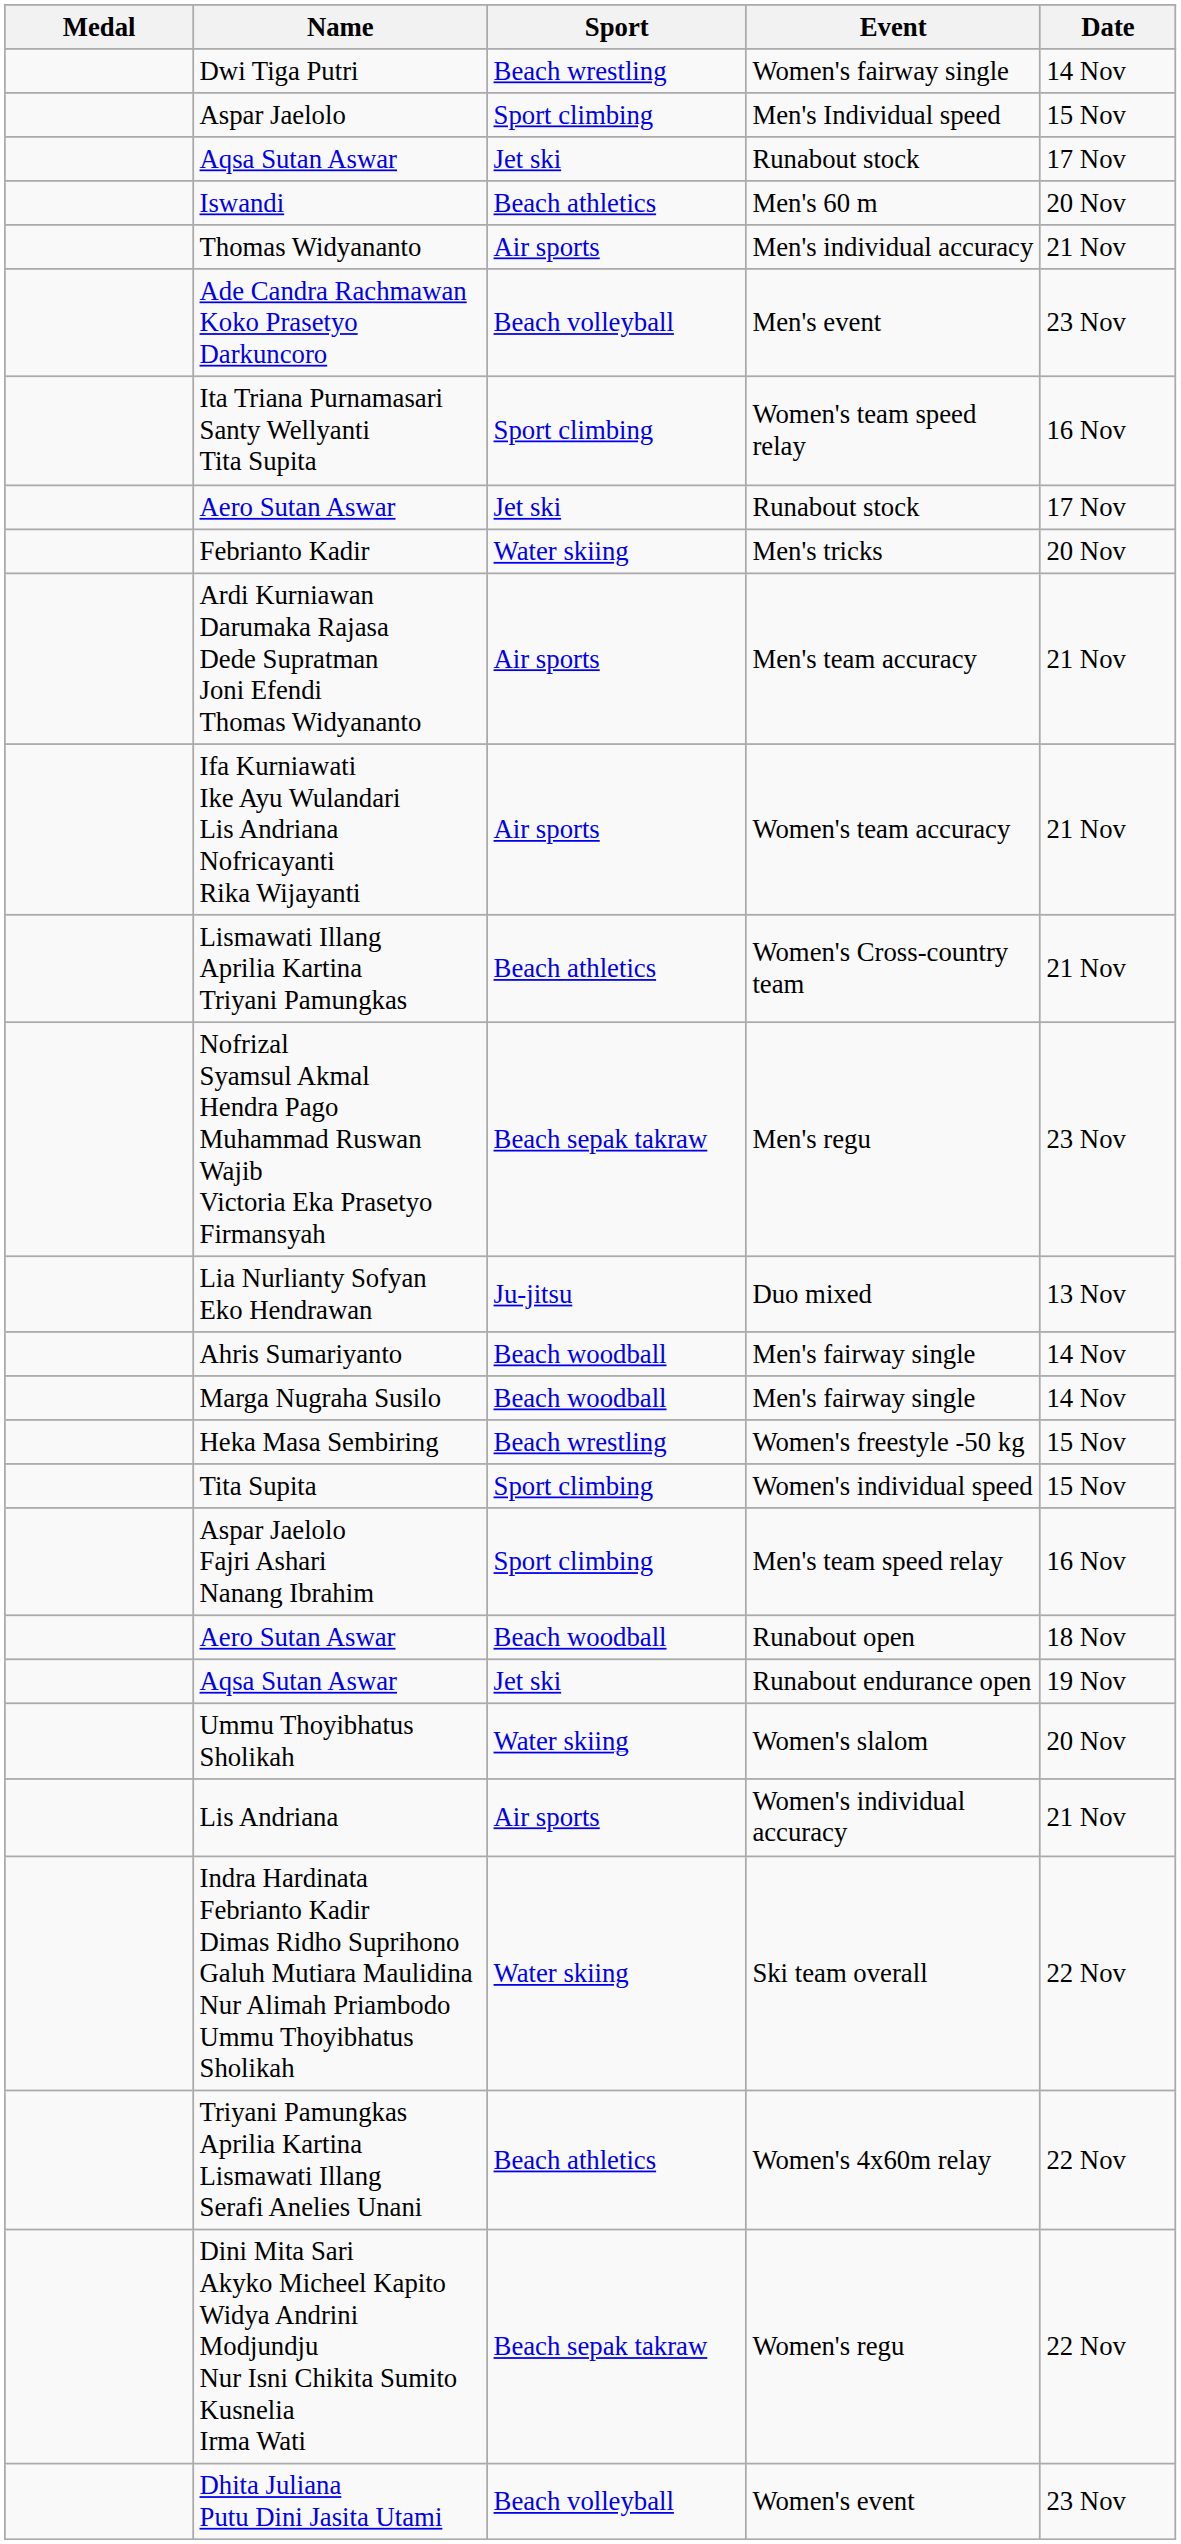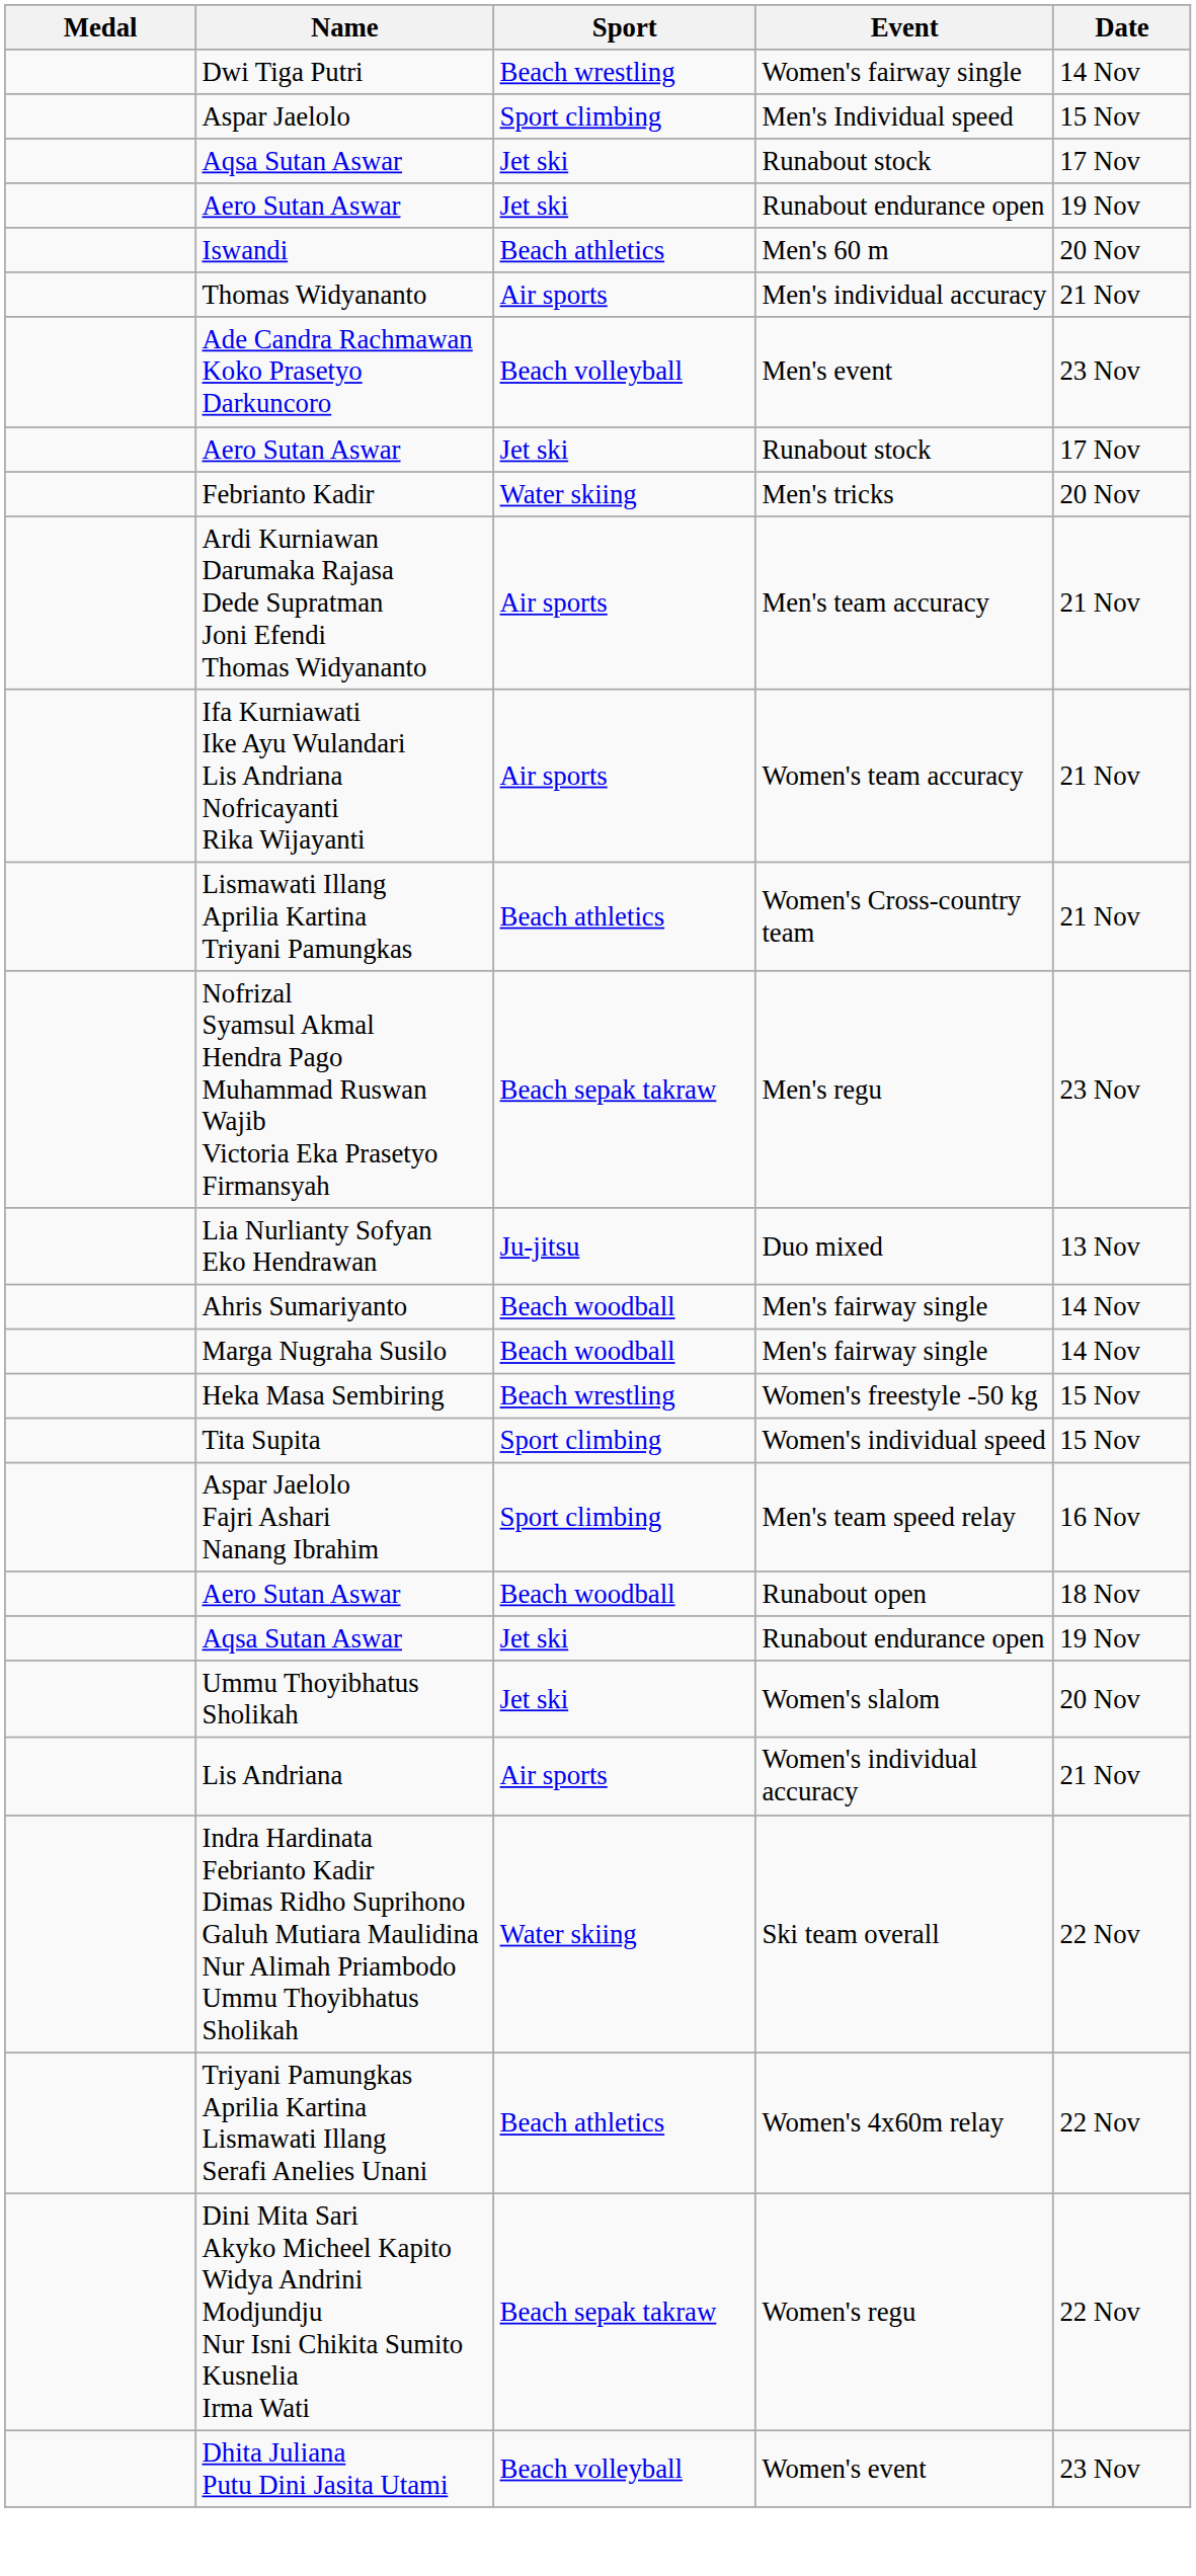 <table class="wikitable sortable" style="font-size:95%">
 <tr>
 <th width=100>Medal</th>
 <th width=160>Name</th>
 <th width=140>Sport</th>
 <th width=160>Event</th>
 <th align="centre" width=70>Date</th>
 </tr>
 <tr>
 <td></td>
 <td>Dwi Tiga Putri</td>
 <td><a href='#'>Beach wrestling</a></td>
 <td>Women's fairway single</td>
 <td>14 Nov</td>
 </tr>
 <tr>
 <td></td>
 <td>Aspar Jaelolo</td>
 <td><a href='#'>Sport climbing</a></td>
 <td>Men's Individual speed</td>
 <td>15 Nov</td>
 </tr>
 <tr>
 <td></td>
 <td><a href='#'>Aqsa Sutan Aswar</a></td>
 <td><a href='#'>Jet ski</a></td>
 <td>Runabout stock</td>
 <td>17 Nov</td>
 </tr>
 <tr>
 <td></td>
+<td><a href='#'>Aero Sutan Aswar</a></td>
+<td><a href='#'>Jet ski</a></td>
+<td>Runabout endurance open</td>
+<td>19 Nov</td>
+</tr>
+<tr>
+<td></td>
 <td><a href='#'>Iswandi</a></td>
 <td><a href='#'>Beach athletics</a></td>
 <td>Men's 60 m</td>
 <td>20 Nov</td>
 </tr>
 <tr>
 <td></td>
 <td>Thomas Widyananto</td>
 <td><a href='#'>Air sports</a></td>
 <td>Men's individual accuracy</td>
 <td>21 Nov</td>
 </tr>
 <tr>
 <td></td>
 <td><a href='#'>Ade Candra Rachmawan</a><br><a href='#'>Koko Prasetyo Darkuncoro</a></td>
 <td><a href='#'>Beach volleyball</a></td>
 <td>Men's event</td>
 <td>23 Nov</td>
-</tr>
-<tr>
-<td></td>
-<td>Ita Triana Purnamasari<br>Santy Wellyanti<br>Tita Supita</td>
-<td><a href='#'>Sport climbing</a></td>
-<td>Women's team speed relay</td>
-<td>16 Nov</td>
 </tr>
 <tr>
 <td></td>
 <td><a href='#'>Aero Sutan Aswar</a></td>
 <td><a href='#'>Jet ski</a></td>
 <td>Runabout stock</td>
 <td>17 Nov</td>
 </tr>
 <tr>
 <td></td>
 <td>Febrianto Kadir</td>
 <td><a href='#'>Water skiing</a></td>
 <td>Men's tricks</td>
 <td>20 Nov</td>
 </tr>
 <tr>
 <td></td>
 <td>Ardi Kurniawan <br> Darumaka Rajasa <br> Dede Supratman <br> Joni Efendi <br> Thomas Widyananto</td>
 <td><a href='#'>Air sports</a></td>
 <td>Men's team accuracy</td>
 <td>21 Nov</td>
 </tr>
 <tr>
 <td></td>
 <td>Ifa Kurniawati <br> Ike Ayu Wulandari <br> Lis Andriana <br> Nofricayanti <br> Rika Wijayanti</td>
 <td><a href='#'>Air sports</a></td>
 <td>Women's team accuracy</td>
 <td>21 Nov</td>
 </tr>
 <tr>
 <td></td>
 <td>Lismawati Illang<br>Aprilia Kartina<br> Triyani Pamungkas</td>
 <td><a href='#'>Beach athletics</a></td>
 <td>Women's Cross-country team</td>
 <td>21 Nov</td>
 </tr>
 <tr>
 <td></td>
 <td>Nofrizal<br>Syamsul Akmal<br>Hendra Pago<br>Muhammad Ruswan Wajib<br>Victoria Eka Prasetyo<br>Firmansyah</td>
 <td><a href='#'>Beach sepak takraw</a></td>
 <td>Men's regu</td>
 <td>23 Nov</td>
 </tr>
 <tr>
 <td></td>
 <td>Lia Nurlianty Sofyan<br>Eko Hendrawan</td>
 <td><a href='#'>Ju-jitsu</a></td>
 <td>Duo mixed</td>
 <td>13 Nov</td>
 </tr>
 <tr>
 <td></td>
 <td>Ahris Sumariyanto</td>
 <td><a href='#'>Beach woodball</a></td>
 <td>Men's fairway single</td>
 <td>14 Nov</td>
 </tr>
 <tr>
 <td></td>
 <td>Marga Nugraha Susilo</td>
 <td><a href='#'>Beach woodball</a></td>
 <td>Men's fairway single</td>
 <td>14 Nov</td>
 </tr>
 <tr>
 <td></td>
 <td>Heka Masa Sembiring</td>
 <td><a href='#'>Beach wrestling</a></td>
 <td>Women's freestyle -50 kg</td>
 <td>15 Nov</td>
 </tr>
 <tr>
 <td></td>
 <td>Tita Supita</td>
 <td><a href='#'>Sport climbing</a></td>
 <td>Women's individual speed</td>
 <td>15 Nov</td>
 </tr>
 <tr>
 <td></td>
 <td>Aspar Jaelolo<br>Fajri Ashari<br>Nanang Ibrahim</td>
 <td><a href='#'>Sport climbing</a></td>
 <td>Men's team speed relay</td>
 <td>16 Nov</td>
 </tr>
 <tr>
 <td></td>
 <td><a href='#'>Aero Sutan Aswar</a></td>
 <td><a href='#'>Beach woodball</a></td>
 <td>Runabout open</td>
 <td>18 Nov</td>
 </tr>
 <tr>
 <td></td>
 <td><a href='#'>Aqsa Sutan Aswar</a></td>
 <td><a href='#'>Jet ski</a></td>
 <td>Runabout endurance open</td>
 <td>19 Nov</td>
 </tr>
 <tr>
 <td></td>
 <td>Ummu Thoyibhatus Sholikah</td>
-<td><a href='#'>Water skiing</a></td>
+<td><a href='#'>Jet ski</a></td>
 <td>Women's slalom</td>
 <td>20 Nov</td>
 </tr>
 <tr>
 <td></td>
 <td>Lis Andriana</td>
 <td><a href='#'>Air sports</a></td>
 <td>Women's individual accuracy</td>
 <td>21 Nov</td>
 </tr>
 <tr>
 <td></td>
 <td>Indra Hardinata<br>Febrianto Kadir<br>Dimas Ridho Suprihono<br>Galuh Mutiara Maulidina<br>Nur Alimah Priambodo<br>Ummu Thoyibhatus Sholikah</td>
 <td><a href='#'>Water skiing</a></td>
 <td>Ski team overall</td>
 <td>22 Nov</td>
 </tr>
 <tr>
 <td></td>
 <td>Triyani Pamungkas<br>Aprilia Kartina<br>Lismawati Illang<br>Serafi Anelies Unani</td>
 <td><a href='#'>Beach athletics</a></td>
 <td>Women's 4x60m relay</td>
 <td>22 Nov</td>
 </tr>
 <tr>
 <td></td>
 <td>Dini Mita Sari<br>Akyko Micheel Kapito<br>Widya Andrini Modjundju<br>Nur Isni Chikita Sumito<br>Kusnelia<br>Irma Wati</td>
 <td><a href='#'>Beach sepak takraw</a></td>
 <td>Women's regu</td>
 <td>22 Nov</td>
 </tr>
 <tr>
 <td></td>
 <td><a href='#'>Dhita Juliana</a><br><a href='#'>Putu Dini Jasita Utami</a></td>
 <td><a href='#'>Beach volleyball</a></td>
 <td>Women's event</td>
 <td>23 Nov</td>
 </tr>
 </table>
